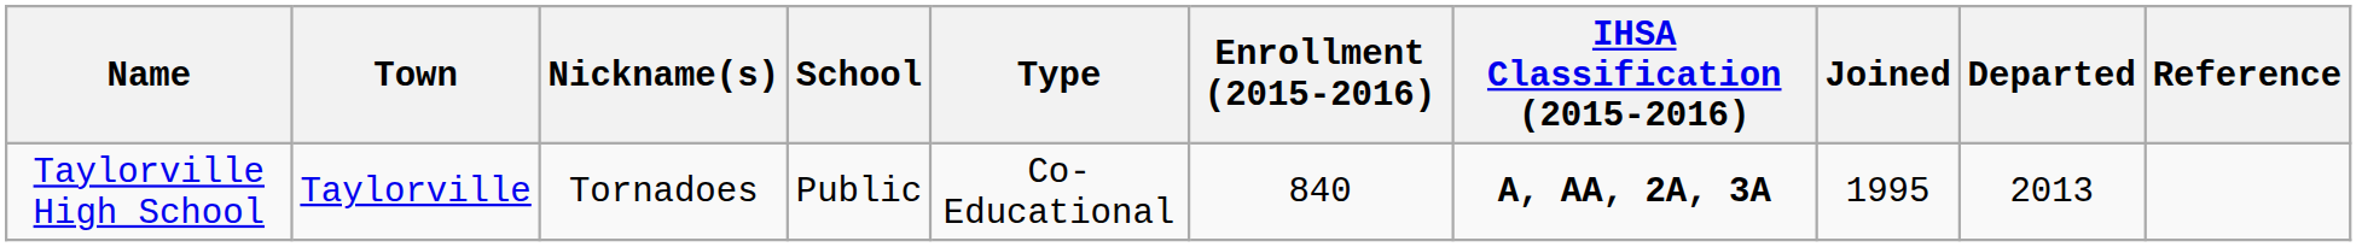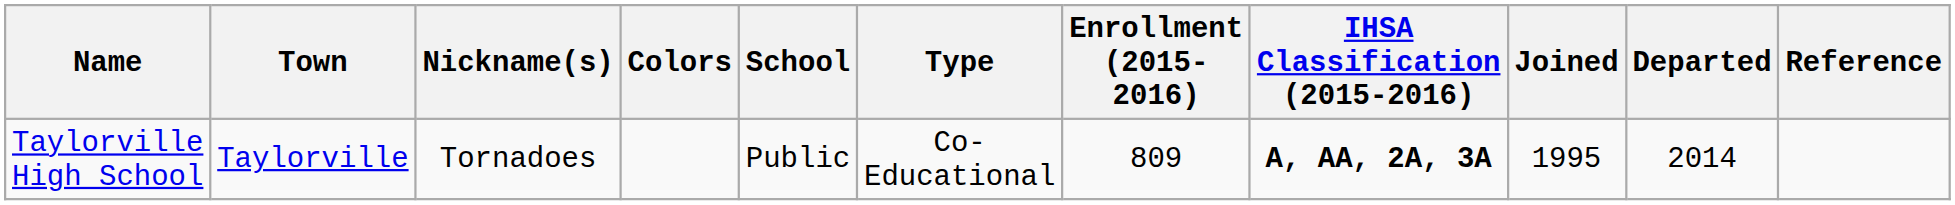 <table class="wikitable" style="text-align:center;">
 <tr>
 <th>Name</th>
 <th>Town</th>
 <th>Nickname(s)</th>
+<th>Colors</th>
 <th>School</th>
 <th>Type</th>
 <th>Enrollment (2015-2016)</th>
 <th><a href='#'>IHSA Classification</a> (2015-2016)</th>
 <th>Joined</th>
 <th>Departed</th>
 <th>Reference</th>
 </tr>
 <tr>
 <td><a href='#'>Taylorville High School</a></td>
 <td><a href='#'>Taylorville</a></td>
 <td>Tornadoes</td>
+<td> </td>
 <td>Public</td>
 <td>Co-Educational</td>
-<td>840</td>
+<td>809</td>
 <td><strong>A, AA, 2A, 3A</strong></td>
 <td>1995</td>
-<td>2013</td>
+<td>2014</td>
 <td></td>
 </tr>
 </table>
